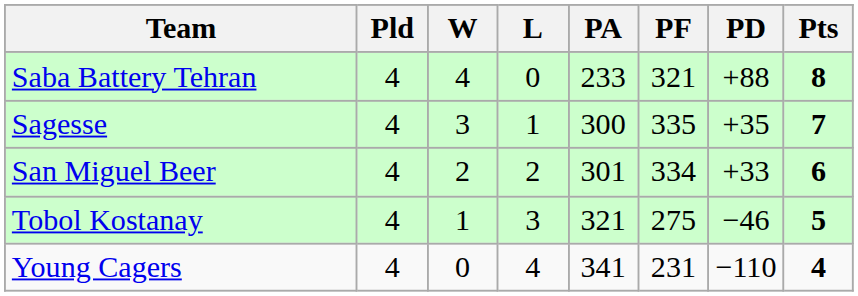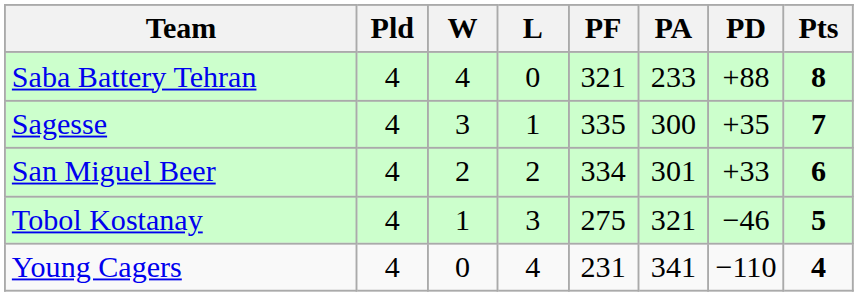 <table class=wikitable style="text-align:center">
 <tr>
 <th width=180>Team</th>
 <th width=30>Pld</th>
 <th width=30>W</th>
 <th width=30>L</th>
+<th width=30>PF</th>
 <th width=30>PA</th>
-<th width=30>PF</th>
 <th width=30>PD</th>
 <th width=30>Pts</th>
 </tr>
 <tr bgcolor="#ccffcc">
 <td align="left"> <a href='#'>Saba Battery Tehran</a></td>
 <td>4</td>
 <td>4</td>
 <td>0</td>
+<td>321</td>
 <td>233</td>
-<td>321</td>
 <td>+88</td>
 <td><strong>8</strong></td>
 </tr>
 <tr bgcolor="#ccffcc">
 <td align="left"> <a href='#'>Sagesse</a></td>
 <td>4</td>
 <td>3</td>
 <td>1</td>
+<td>335</td>
 <td>300</td>
-<td>335</td>
 <td>+35</td>
 <td><strong>7</strong></td>
 </tr>
 <tr bgcolor="#ccffcc">
 <td align="left"> <a href='#'>San Miguel Beer</a></td>
 <td>4</td>
 <td>2</td>
 <td>2</td>
+<td>334</td>
 <td>301</td>
-<td>334</td>
 <td>+33</td>
 <td><strong>6</strong></td>
 </tr>
 <tr bgcolor="#ccffcc">
 <td align="left"> <a href='#'>Tobol Kostanay</a></td>
 <td>4</td>
 <td>1</td>
 <td>3</td>
+<td>275</td>
 <td>321</td>
-<td>275</td>
 <td>−46</td>
 <td><strong>5</strong></td>
 </tr>
 <tr>
 <td align="left"> <a href='#'>Young Cagers</a></td>
 <td>4</td>
 <td>0</td>
 <td>4</td>
+<td>231</td>
 <td>341</td>
-<td>231</td>
 <td>−110</td>
 <td><strong>4</strong></td>
 </tr>
 </table>
